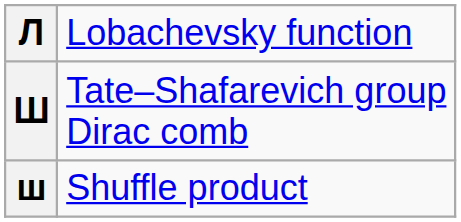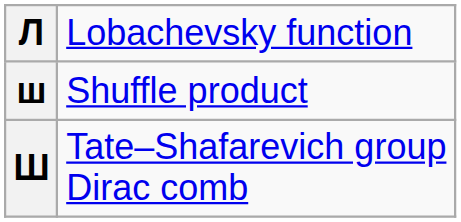 <table class="wikitable">
 <tr>
 <th>Л</th>
 <td><a href='#'>Lobachevsky function</a></td>
 </tr>
+<tr style="vertical-align:top;">
+<th>ш</th>
+<td><a href='#'>Shuffle product</a></td>
+</tr>
 <tr>
 <th>Ш</th>
 <td><a href='#'>Tate–Shafarevich group</a><br><a href='#'>Dirac comb</a></td>
 </tr>
-<tr style="vertical-align:top;">
-<th>ш</th>
-<td><a href='#'>Shuffle product</a></td>
-</tr>
 </table>
